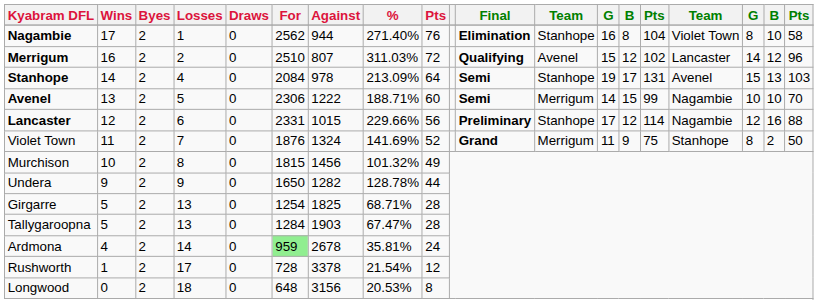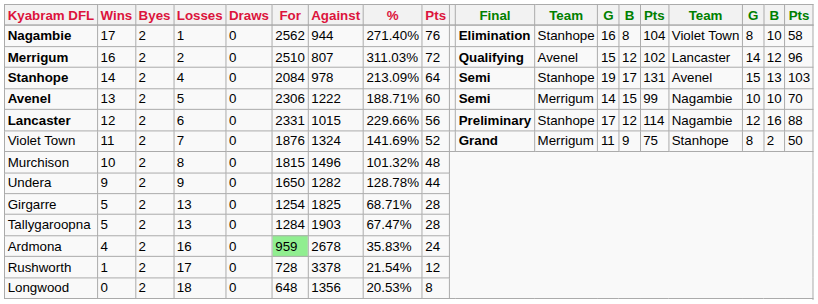 <table style="font-size: 85%; text-align: left;" class="wikitable">
 <tr>
 <th style="color:crimson">Kyabram DFL</th>
 <th style="color:crimson">Wins</th>
 <th style="color:crimson">Byes</th>
 <th style="color:crimson">Losses</th>
 <th style="color:crimson">Draws</th>
 <th style="color:crimson">For</th>
 <th style="color:crimson">Against</th>
 <th style="color:crimson">%</th>
 <th style="color:crimson">Pts</th>
 <th></th>
 <th style="color:green">Final</th>
 <th style="color:green">Team</th>
 <th style="color:green">G</th>
 <th style="color:green">B</th>
 <th style="color:green">Pts</th>
 <th style="color:green">Team</th>
 <th style="color:green">G</th>
 <th style="color:green">B</th>
 <th style="color:green">Pts</th>
 </tr>
 <tr>
 </tr>
 <tr>
 </tr>
 <tr>
 <td><strong> Nagambie </strong></td>
 <td>17</td>
 <td>2</td>
 <td>1</td>
 <td>0</td>
 <td>2562</td>
 <td>944</td>
 <td>271.40%</td>
 <td>76</td>
 <td></td>
 <td><strong>Elimination</strong></td>
 <td>Stanhope</td>
 <td>16</td>
 <td>8</td>
 <td>104</td>
 <td>Violet Town</td>
 <td>8</td>
 <td>10</td>
 <td>58</td>
 </tr>
 <tr>
 <td><strong> Merrigum </strong></td>
 <td>16</td>
 <td>2</td>
 <td>2</td>
 <td>0</td>
 <td>2510</td>
 <td>807</td>
 <td>311.03%</td>
 <td>72</td>
 <td></td>
 <td><strong>Qualifying</strong></td>
 <td>Avenel</td>
 <td>15</td>
 <td>12</td>
 <td>102</td>
 <td>Lancaster</td>
 <td>14</td>
 <td>12</td>
 <td>96</td>
 </tr>
 <tr>
 <td><strong> Stanhope </strong></td>
 <td>14</td>
 <td>2</td>
 <td>4</td>
 <td>0</td>
 <td>2084</td>
 <td>978</td>
 <td>213.09%</td>
 <td>64</td>
 <td></td>
 <td><strong>Semi</strong></td>
 <td>Stanhope</td>
 <td>19</td>
 <td>17</td>
 <td>131</td>
 <td>Avenel</td>
 <td>15</td>
 <td>13</td>
 <td>103</td>
 </tr>
 <tr>
 <td><strong> Avenel </strong></td>
 <td>13</td>
 <td>2</td>
 <td>5</td>
 <td>0</td>
 <td>2306</td>
 <td>1222</td>
 <td>188.71%</td>
 <td>60</td>
 <td></td>
 <td><strong> Semi</strong></td>
 <td>Merrigum</td>
 <td>14</td>
 <td>15</td>
 <td>99</td>
 <td>Nagambie</td>
 <td>10</td>
 <td>10</td>
 <td>70</td>
 </tr>
 <tr>
 <td><strong> Lancaster </strong></td>
 <td>12</td>
 <td>2</td>
 <td>6</td>
 <td>0</td>
 <td>2331</td>
 <td>1015</td>
 <td>229.66%</td>
 <td>56</td>
 <td></td>
 <td><strong>Preliminary</strong></td>
 <td>Stanhope</td>
 <td>17</td>
 <td>12</td>
 <td>114</td>
 <td>Nagambie</td>
 <td>12</td>
 <td>16</td>
 <td>88</td>
 </tr>
 <tr>
 <td>Violet Town</td>
 <td>11</td>
 <td>2</td>
 <td>7</td>
 <td>0</td>
 <td>1876</td>
 <td>1324</td>
 <td>141.69%</td>
 <td>52</td>
 <td></td>
 <td><strong>Grand</strong></td>
 <td>Merrigum</td>
 <td>11</td>
 <td>9</td>
 <td>75</td>
 <td>Stanhope</td>
 <td>8</td>
 <td>2</td>
 <td>50</td>
 </tr>
 <tr>
 <td>Murchison</td>
 <td>10</td>
 <td>2</td>
 <td>8</td>
 <td>0</td>
 <td>1815</td>
-<td>1456</td>
+<td>1496</td>
 <td>101.32%</td>
-<td>49</td>
+<td>48</td>
 </tr>
 <tr>
 <td>Undera</td>
 <td>9</td>
 <td>2</td>
 <td>9</td>
 <td>0</td>
 <td>1650</td>
 <td>1282</td>
 <td>128.78%</td>
 <td>44</td>
 </tr>
 <tr>
 <td>Girgarre</td>
 <td>5</td>
 <td>2</td>
 <td>13</td>
 <td>0</td>
 <td>1254</td>
 <td>1825</td>
 <td>68.71%</td>
 <td>28</td>
 </tr>
 <tr>
 <td>Tallygaroopna</td>
 <td>5</td>
 <td>2</td>
 <td>13</td>
 <td>0</td>
 <td>1284</td>
 <td>1903</td>
 <td>67.47%</td>
 <td>28</td>
 </tr>
 <tr>
 <td>Ardmona</td>
 <td>4</td>
 <td>2</td>
-<td>14</td>
+<td>16</td>
 <td>0</td>
 <td style="background: lightgreen;">959</td>
 <td>2678</td>
-<td>35.81%</td>
+<td>35.83%</td>
 <td>24</td>
 </tr>
 <tr>
 <td>Rushworth</td>
 <td>1</td>
 <td>2</td>
 <td>17</td>
 <td>0</td>
 <td>728</td>
 <td>3378</td>
 <td>21.54%</td>
 <td>12</td>
 </tr>
 <tr>
 <td>Longwood</td>
 <td>0</td>
 <td>2</td>
 <td>18</td>
 <td>0</td>
 <td>648</td>
-<td>3156</td>
+<td>1356</td>
 <td>20.53%</td>
 <td>8</td>
 </tr>
 <tr>
 </tr>
 </table>
